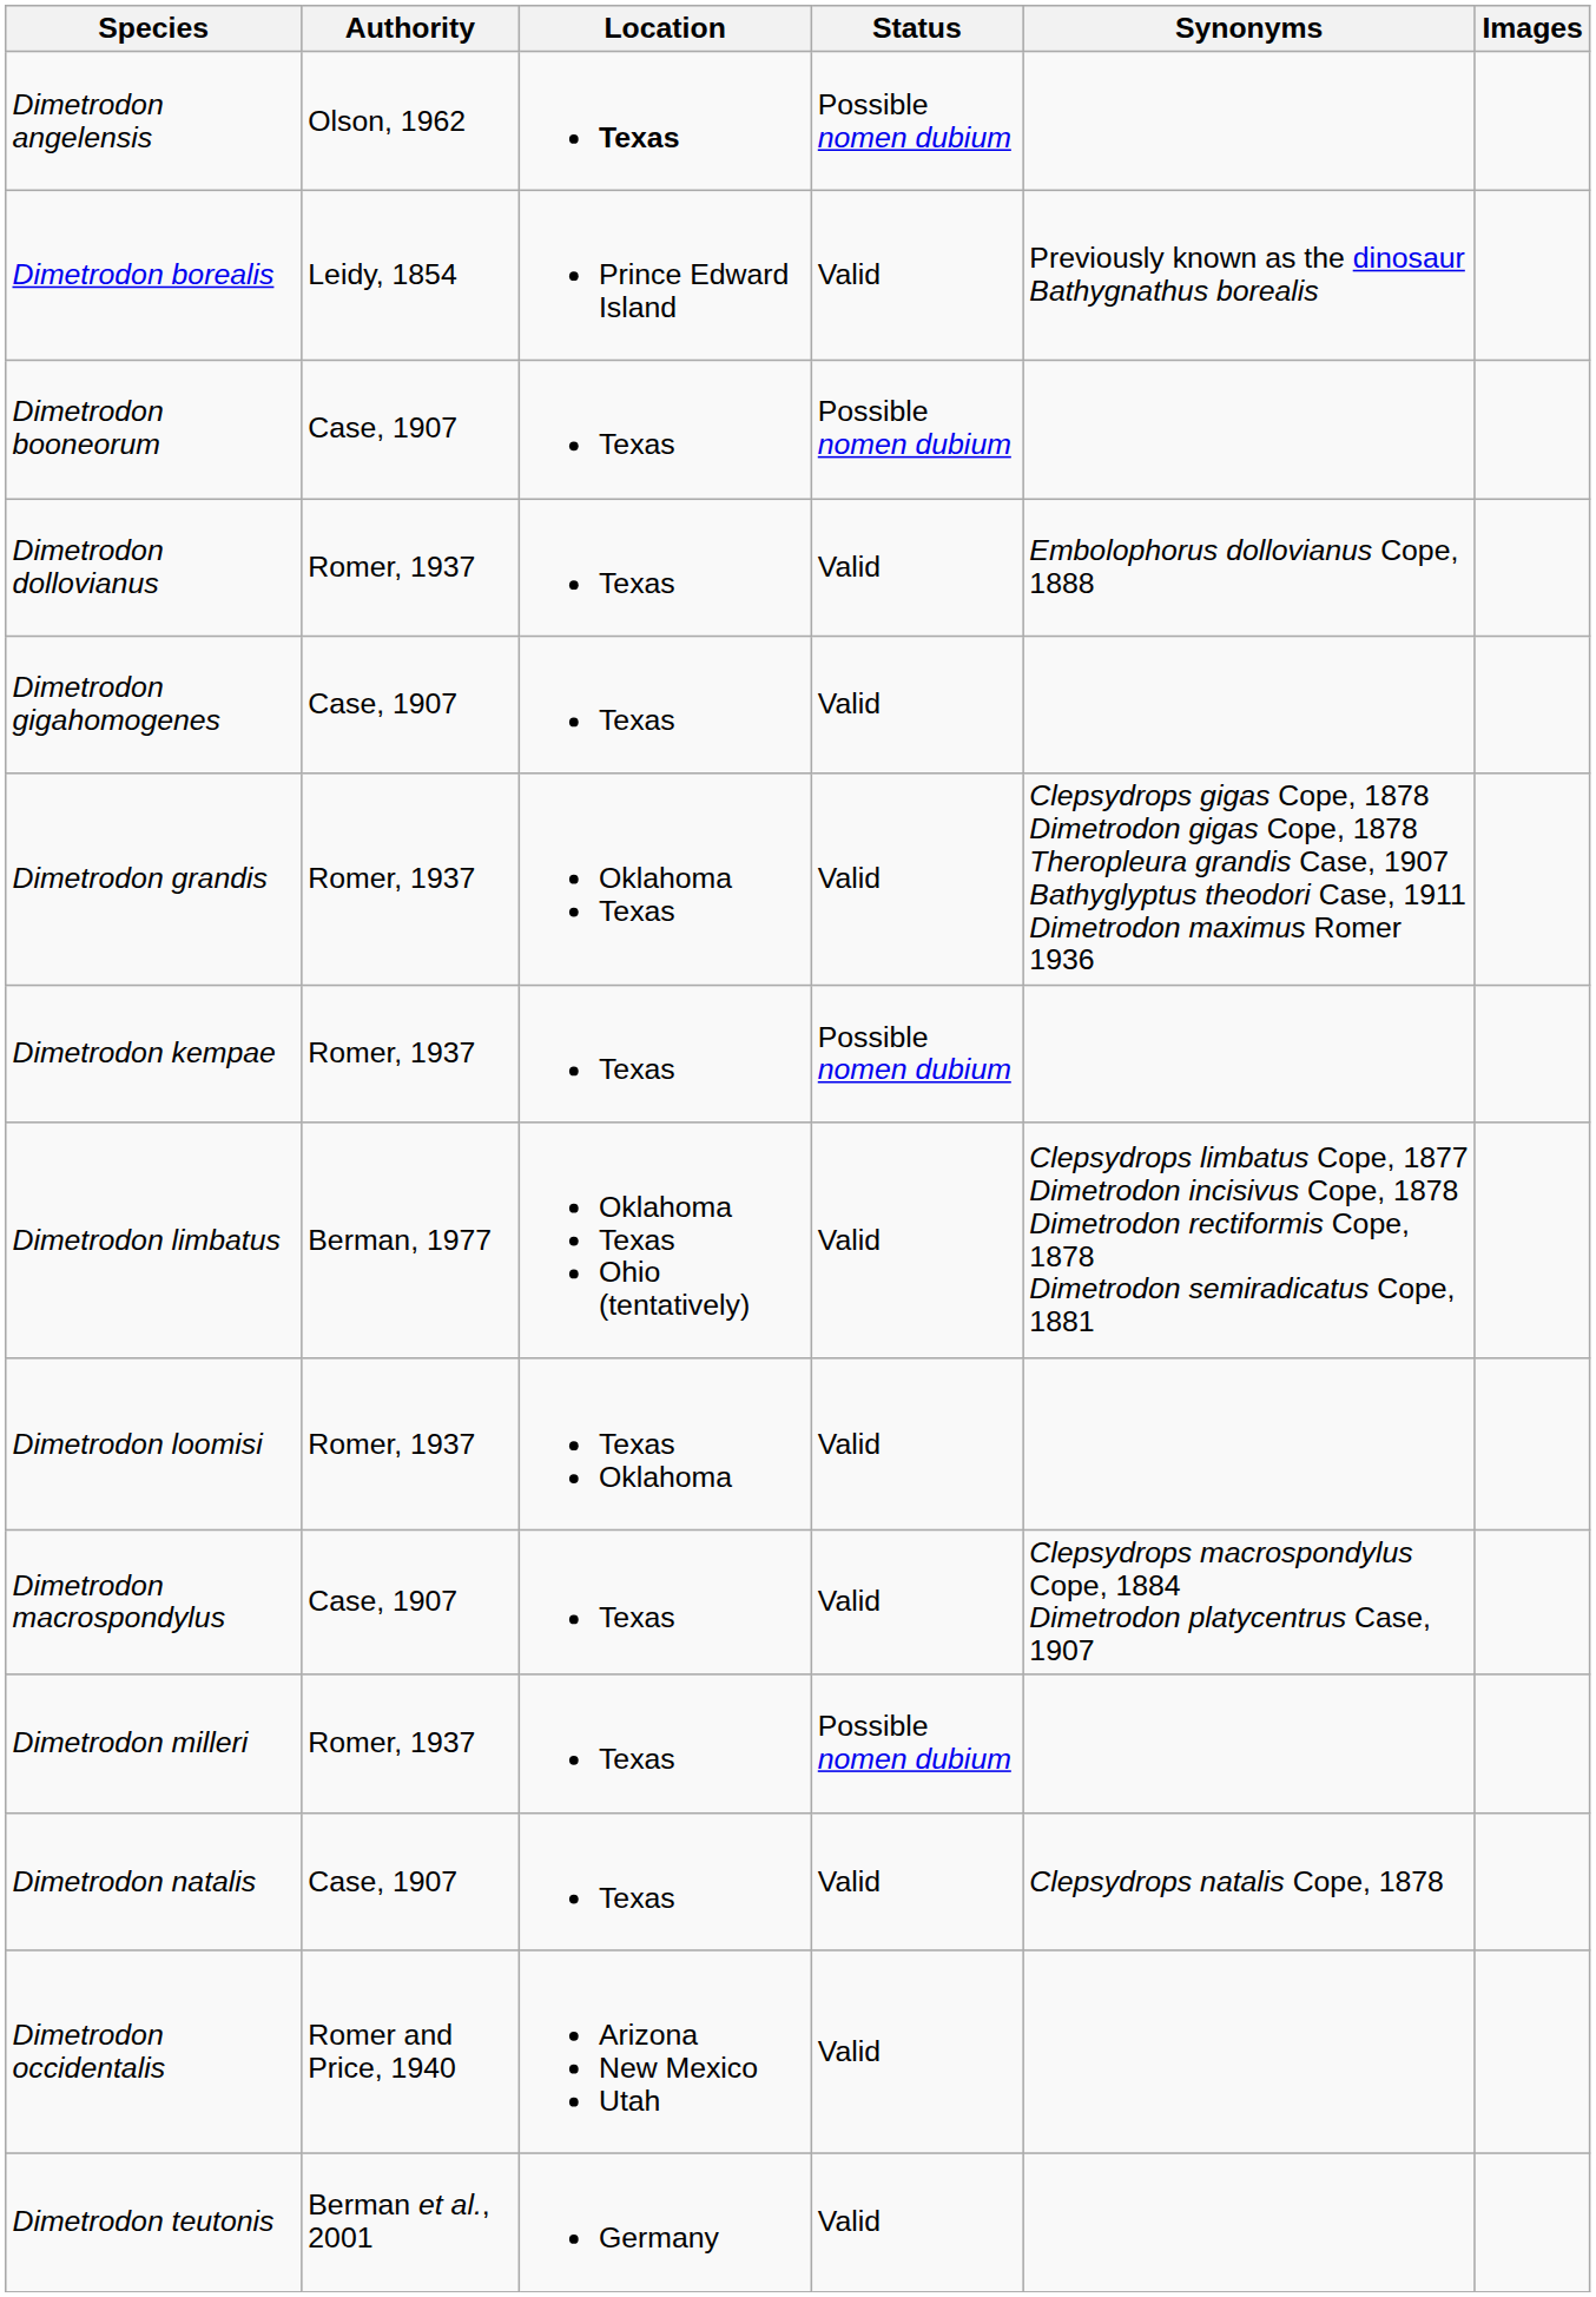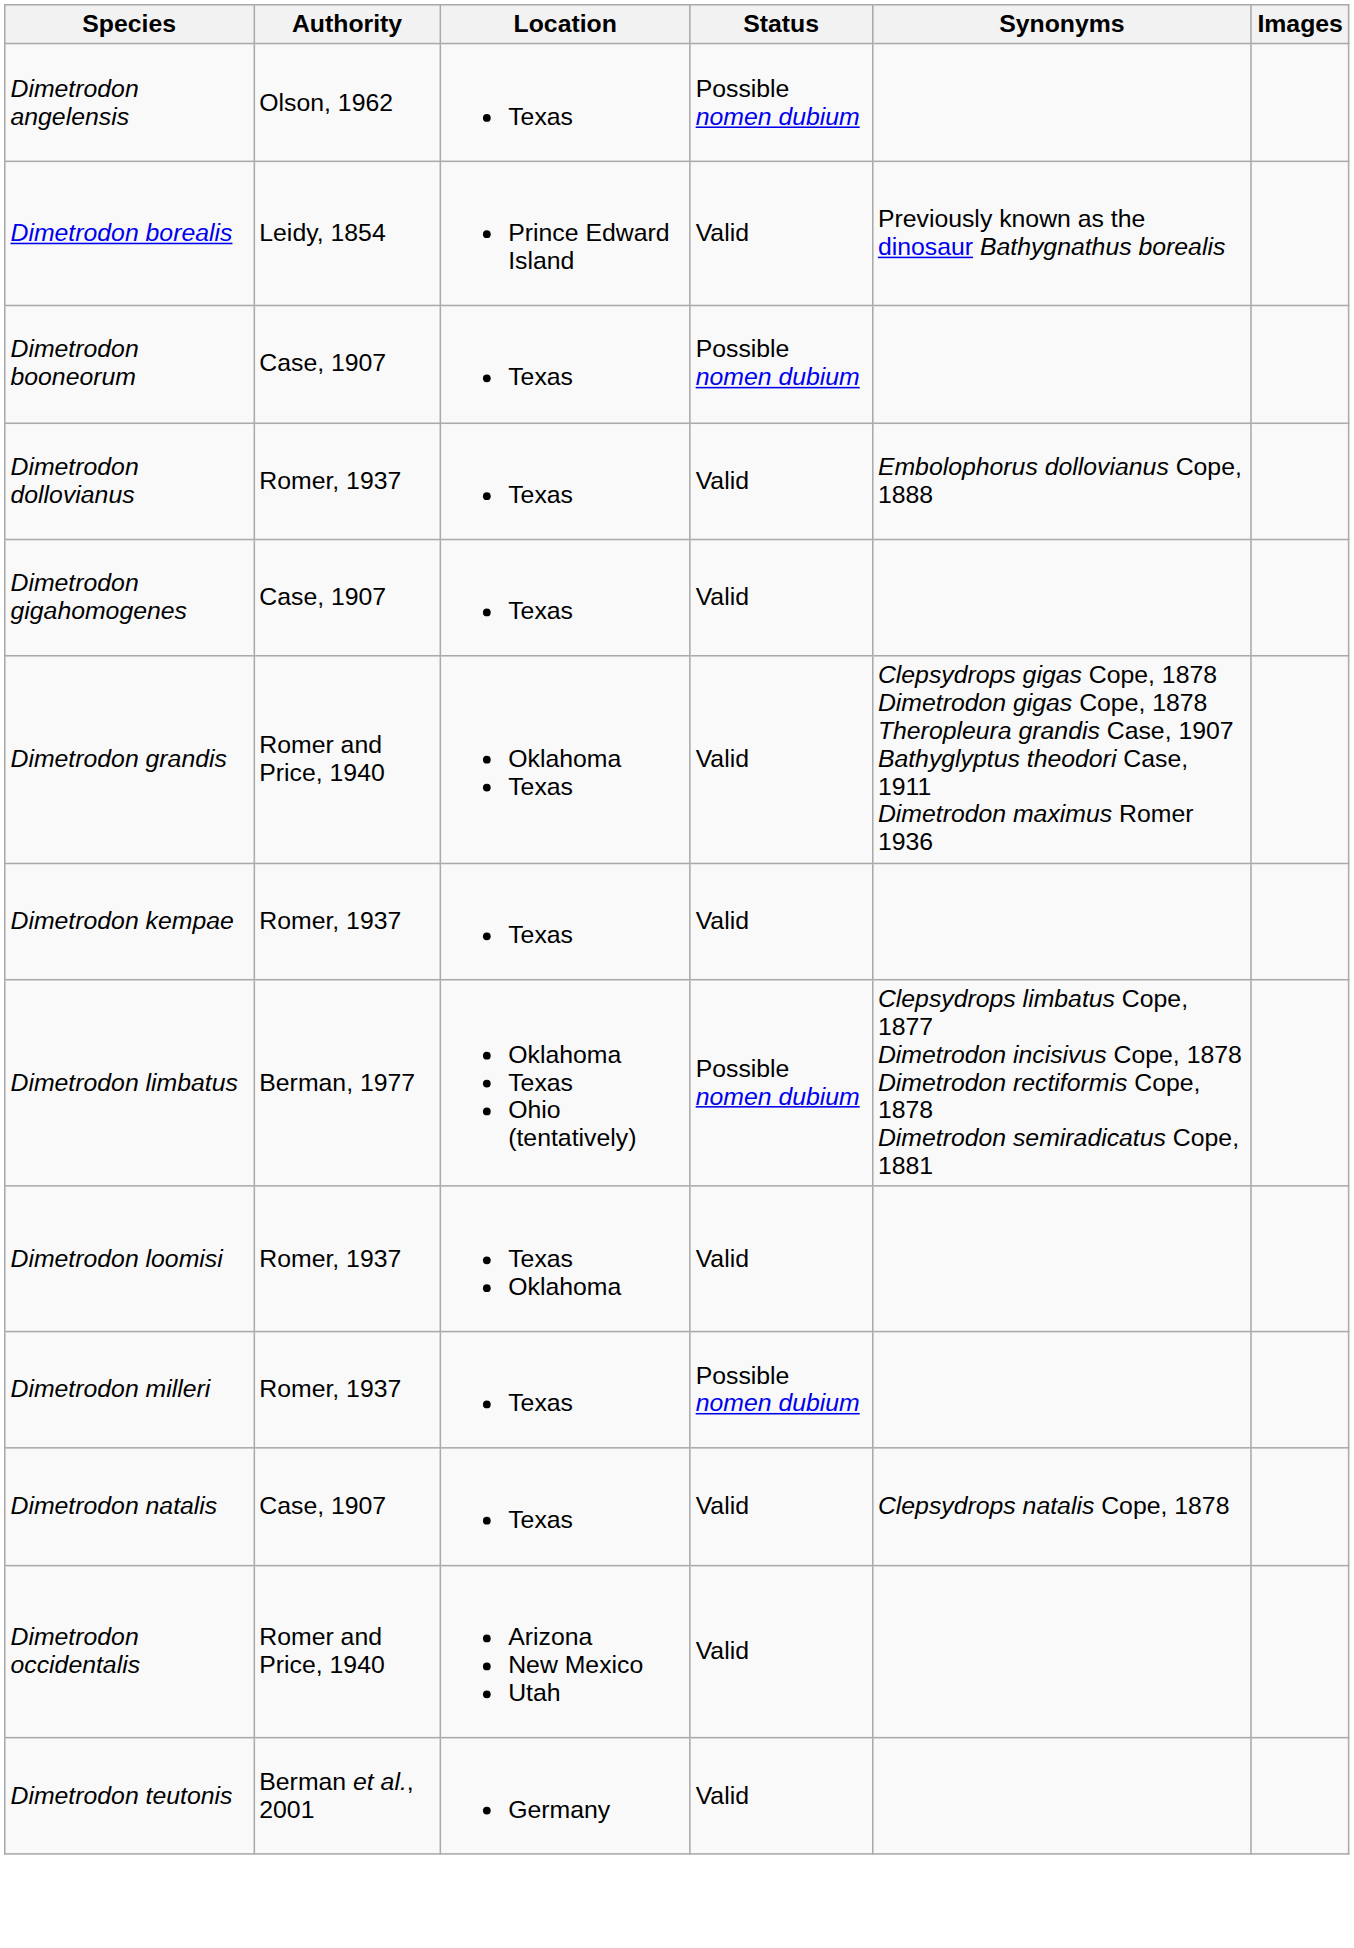 <table class="wikitable sortable">
 <tr>
 <th>Species</th>
 <th>Authority</th>
 <th>Location</th>
 <th>Status</th>
 <th>Synonyms</th>
 <th class="unsortable">Images</th>
 </tr>
 <tr>
 <td><em>Dimetrodon angelensis</em></td>
 <td>Olson, 1962</td>
-<td><strong><br><ul><li>Texas</li></ul></strong></td>
+<td><br><ul><li>Texas</li></ul></td>
 <td>Possible <em><a href='#'>nomen dubium</a></em></td>
 <td></td>
 <td></td>
 </tr>
 <tr>
 <td><em><a href='#'>Dimetrodon borealis</a></em></td>
 <td>Leidy, 1854</td>
 <td><br><ul><li>Prince Edward Island</li></ul></td>
 <td>Valid</td>
 <td>Previously known as the <a href='#'>dinosaur</a> <em>Bathygnathus borealis</em></td>
 <td></td>
 </tr>
 <tr>
 <td><em>Dimetrodon booneorum</em></td>
 <td>Case, 1907</td>
 <td><br><ul><li>Texas</li></ul></td>
 <td>Possible <em><a href='#'>nomen dubium</a></em></td>
 <td></td>
 <td></td>
 </tr>
 <tr>
 <td><em>Dimetrodon dollovianus</em></td>
 <td>Romer, 1937</td>
 <td><br><ul><li>Texas</li></ul></td>
 <td>Valid</td>
 <td><em>Embolophorus dollovianus</em> Cope, 1888</td>
 <td></td>
 </tr>
 <tr>
 <td><em>Dimetrodon gigahomogenes</em></td>
 <td>Case, 1907</td>
 <td><br><ul><li>Texas</li></ul></td>
 <td>Valid</td>
 <td></td>
 <td></td>
 </tr>
 <tr>
 <td><em>Dimetrodon grandis</em></td>
-<td>Romer, 1937</td>
+<td>Romer and Price, 1940</td>
 <td><br><ul><li>Oklahoma</li><li>Texas</li></ul></td>
 <td>Valid</td>
 <td><em>Clepsydrops gigas</em> Cope, 1878<br> <em>Dimetrodon gigas</em> Cope, 1878<br> <em>Theropleura grandis</em> Case, 1907<br> <em>Bathyglyptus theodori</em> Case, 1911<br> <em>Dimetrodon maximus</em> Romer 1936</td>
 <td></td>
 </tr>
 <tr>
 <td><em>Dimetrodon kempae</em></td>
 <td>Romer, 1937</td>
 <td><br><ul><li>Texas</li></ul></td>
-<td>Possible <em><a href='#'>nomen dubium</a></em></td>
+<td>Valid</td>
 <td></td>
 <td></td>
 </tr>
 <tr>
 <td><em>Dimetrodon limbatus</em></td>
 <td>Berman, 1977</td>
 <td><br><ul><li>Oklahoma</li><li>Texas</li><li>Ohio (tentatively)</li></ul></td>
-<td>Valid</td>
+<td>Possible <em><a href='#'>nomen dubium</a></em></td>
 <td><em>Clepsydrops limbatus</em> Cope, 1877<br> <em>Dimetrodon incisivus</em> Cope, 1878<br> <em>Dimetrodon rectiformis</em> Cope, 1878<br> <em>Dimetrodon semiradicatus</em> Cope, 1881</td>
 <td></td>
 </tr>
 <tr>
 <td><em>Dimetrodon loomisi</em></td>
 <td>Romer, 1937</td>
 <td><br><ul><li>Texas</li><li>Oklahoma</li></ul></td>
 <td>Valid</td>
 <td></td>
-<td></td>
-</tr>
-<tr>
-<td><em>Dimetrodon macrospondylus</em></td>
-<td>Case, 1907</td>
-<td><br><ul><li>Texas</li></ul></td>
-<td>Valid</td>
-<td><em>Clepsydrops macrospondylus</em> Cope, 1884<br> <em>Dimetrodon platycentrus</em> Case, 1907</td>
 <td></td>
 </tr>
 <tr>
 <td><em>Dimetrodon milleri</em></td>
 <td>Romer, 1937</td>
 <td><br><ul><li>Texas</li></ul></td>
 <td>Possible <em><a href='#'>nomen dubium</a></em></td>
 <td></td>
 <td></td>
 </tr>
 <tr>
 <td><em>Dimetrodon natalis</em></td>
 <td>Case, 1907</td>
 <td><br><ul><li>Texas</li></ul></td>
 <td>Valid</td>
 <td><em>Clepsydrops natalis</em> Cope, 1878</td>
 <td></td>
 </tr>
 <tr>
 <td><em>Dimetrodon occidentalis</em></td>
 <td>Romer and Price, 1940</td>
 <td><br><ul><li>Arizona</li><li>New Mexico</li><li>Utah</li></ul></td>
 <td>Valid</td>
 <td></td>
 <td></td>
 </tr>
 <tr>
 <td><em>Dimetrodon teutonis</em></td>
 <td>Berman <em>et al.</em>, 2001</td>
 <td><br><ul><li>Germany</li></ul></td>
 <td>Valid</td>
 <td></td>
 <td></td>
 </tr>
 </table>
